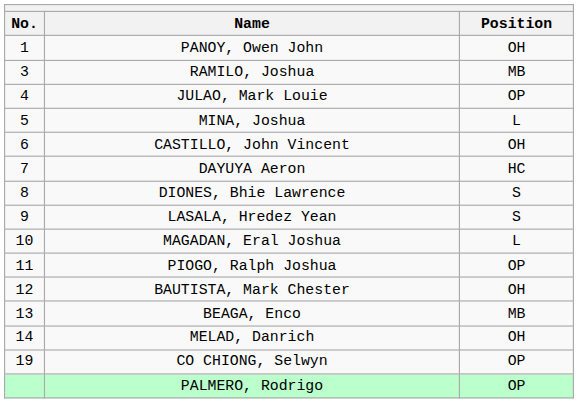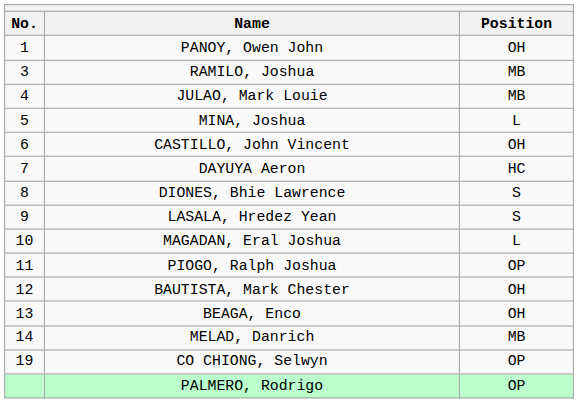 <table class="wikitable mw-collapsible mw-collapsed" style="text-align:center; width:500px; border:none">
 <tr>
 <th style="text-align:left" colspan="3"></th>
 </tr>
 <tr>
 <th style="width:7%">No.</th>
 <th>Name</th>
 <th style="width:20%">Position</th>
 </tr>
 <tr>
 <td>1</td>
 <td>PANOY, Owen John</td>
 <td>OH</td>
 </tr>
 <tr>
 <td>3</td>
 <td>RAMILO,  Joshua</td>
 <td>MB</td>
 </tr>
 <tr>
 <td>4</td>
 <td>JULAO, Mark Louie</td>
-<td>OP</td>
+<td>MB</td>
 </tr>
 <tr>
 <td>5</td>
 <td>MINA, Joshua</td>
 <td>L</td>
 </tr>
 <tr>
 <td>6</td>
 <td>CASTILLO, John Vincent</td>
 <td>OH</td>
 </tr>
 <tr>
 <td>7</td>
 <td>DAYUYA Aeron</td>
 <td>HC</td>
 </tr>
 <tr>
 <td>8</td>
 <td>DIONES, Bhie Lawrence</td>
 <td>S</td>
 </tr>
 <tr>
 <td>9</td>
 <td>LASALA, Hredez Yean</td>
 <td>S</td>
 </tr>
 <tr>
 <td>10</td>
 <td>MAGADAN, Eral Joshua</td>
 <td>L</td>
 </tr>
 <tr>
 <td>11</td>
 <td>PIOGO, Ralph Joshua</td>
 <td>OP</td>
 </tr>
 <tr>
 <td>12</td>
 <td>BAUTISTA, Mark Chester</td>
 <td>OH</td>
 </tr>
 <tr>
 <td>13</td>
 <td>BEAGA, Enco</td>
-<td>MB</td>
+<td>OH</td>
 </tr>
 <tr>
 <td>14</td>
 <td>MELAD, Danrich</td>
-<td>OH</td>
+<td>MB</td>
 </tr>
 <tr>
 <td>19</td>
 <td>CO CHIONG, Selwyn</td>
 <td>OP</td>
 </tr>
 <tr bgcolor=#BBFFCC>
 <td></td>
 <td>PALMERO, Rodrigo</td>
 <td>OP</td>
 </tr>
 </table>
